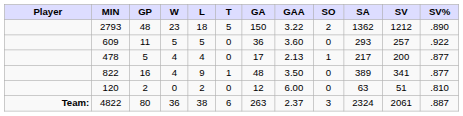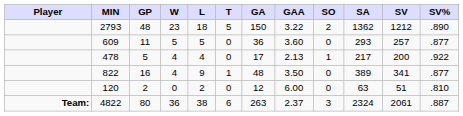 <table style="width:60%;" class="wikitable sortable">
 <tr>
 <th style="background:#ddf; width:10%;">Player</th>
 <th style="width:3%; background:#ddf;" title="Minutes played">MIN</th>
 <th style="width:3%; background:#ddf;" title="Games played in">GP</th>
 <th style="width:3%; background:#ddf;" title="Games played in">W</th>
 <th style="width:3%; background:#ddf;" title="Games played in">L</th>
 <th style="width:3%; background:#ddf;" title="Ties">T</th>
 <th style="width:3%; background:#ddf;" title="Goals against">GA</th>
 <th style="width:3%; background:#ddf;" title="Goals against average">GAA</th>
 <th style="width:3%; background:#ddf;" title="Shut-outs">SO</th>
 <th style="width:3%; background:#ddf;" title="Shots against">SA</th>
 <th style="width:3%; background:#ddf;" title="Shots saved">SV</th>
 <th style="width:3%; background:#ddf;" title="Save percentage">SV%</th>
 </tr>
 <tr style="text-align:center;">
 <td style="text-align:right;"></td>
 <td>2793</td>
 <td>48</td>
 <td>23</td>
 <td>18</td>
 <td>5</td>
 <td>150</td>
 <td>3.22</td>
 <td>2</td>
 <td>1362</td>
 <td>1212</td>
 <td>.890</td>
 </tr>
 <tr style="text-align:center;">
 <td style="text-align:right;"></td>
 <td>609</td>
 <td>11</td>
 <td>5</td>
 <td>5</td>
 <td>0</td>
 <td>36</td>
 <td>3.60</td>
 <td>0</td>
 <td>293</td>
 <td>257</td>
-<td>.922</td>
+<td>.877</td>
 </tr>
 <tr style="text-align:center;">
 <td style="text-align:right;"></td>
 <td>478</td>
 <td>5</td>
 <td>4</td>
 <td>4</td>
 <td>0</td>
 <td>17</td>
 <td>2.13</td>
 <td>1</td>
 <td>217</td>
 <td>200</td>
-<td>.877</td>
+<td>.922</td>
 </tr>
 <tr style="text-align:center;">
 <td style="text-align:right;"></td>
 <td>822</td>
 <td>16</td>
 <td>4</td>
 <td>9</td>
 <td>1</td>
 <td>48</td>
 <td>3.50</td>
 <td>0</td>
 <td>389</td>
 <td>341</td>
 <td>.877</td>
 </tr>
 <tr style="text-align:center;">
 <td style="text-align:right;"></td>
 <td>120</td>
 <td>2</td>
 <td>0</td>
 <td>2</td>
 <td>0</td>
 <td>12</td>
 <td>6.00</td>
 <td>0</td>
 <td>63</td>
 <td>51</td>
 <td>.810</td>
 </tr>
 <tr style="text-align:center;">
 <td style="text-align:right;"><strong>Team:</strong></td>
 <td>4822</td>
 <td>80</td>
 <td>36</td>
 <td>38</td>
 <td>6</td>
 <td>263</td>
 <td>2.37</td>
 <td>3</td>
 <td>2324</td>
 <td>2061</td>
 <td>.887</td>
 </tr>
 </table>
